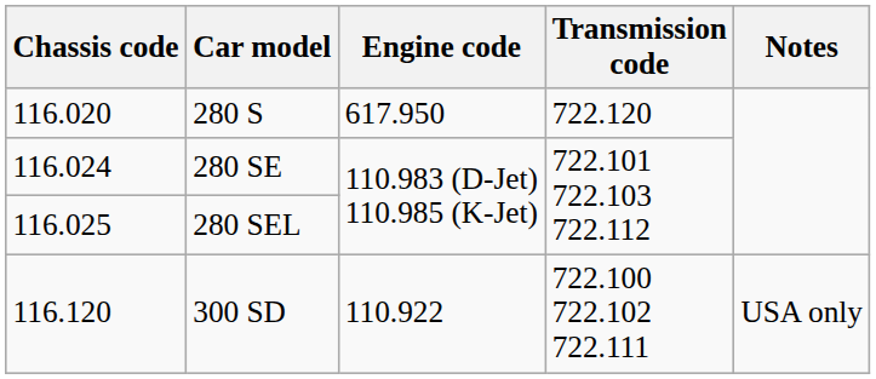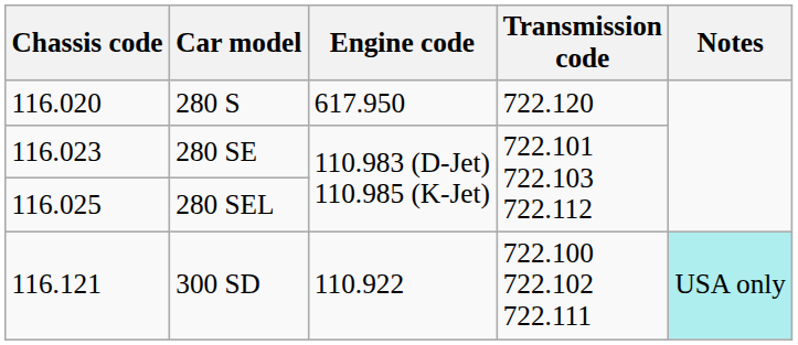 <table class="wikitable collapsible collapsed">
 <tr>
 <th>Chassis code</th>
 <th>Car model</th>
 <th>Engine code</th>
 <th>Transmission<br>code</th>
 <th>Notes</th>
 </tr>
 <tr>
 <td>116.020</td>
 <td>280 S</td>
 <td>617.950</td>
 <td>722.120</td>
 </tr>
 <tr>
-<td>116.024</td>
+<td>116.023</td>
 <td>280 SE</td>
 <td rowspan="2">110.983 (D-Jet)<br>110.985 (K-Jet)</td>
 <td rowspan="2">722.101<br>722.103<br>722.112</td>
 </tr>
 <tr>
 <td>116.025</td>
 <td>280 SEL</td>
 </tr>
 <tr>
-<td>116.120</td>
+<td>116.121</td>
 <td>300 SD</td>
 <td>110.922</td>
 <td>722.100<br>722.102<br>722.111</td>
-<td>USA only</td>
+<td style="background: paleturquoise;">USA only</td>
 </tr>
 </table>
